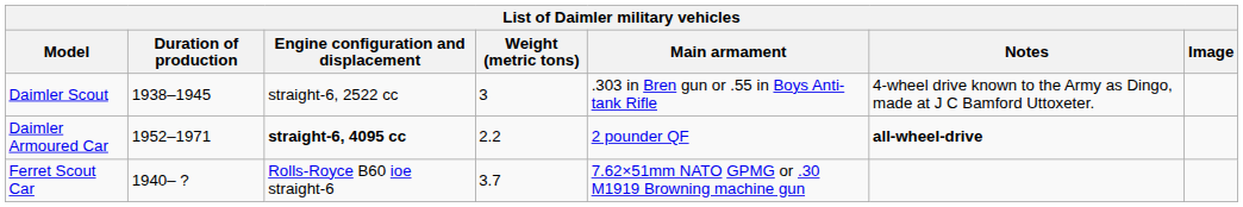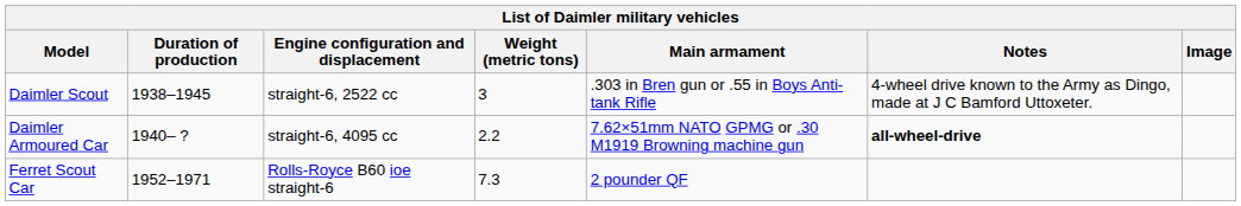 <table class="wikitable">
 <tr>
 <th colspan=10>List of Daimler military vehicles</th>
 </tr>
 <tr>
 <th>Model</th>
 <th>Duration of production</th>
 <th>Engine configuration and displacement</th>
 <th>Weight (metric tons)</th>
 <th>Main armament</th>
 <th>Notes</th>
 <th>Image</th>
 </tr>
 <tr>
 <td><a href='#'>Daimler Scout</a></td>
 <td>1938–1945</td>
 <td>straight-6, 2522 cc</td>
 <td>3</td>
 <td>.303 in <a href='#'>Bren</a> gun or .55 in <a href='#'>Boys Anti-tank Rifle</a></td>
 <td>4-wheel drive known to the Army as Dingo, made at J C Bamford Uttoxeter.</td>
 <td></td>
 </tr>
 <tr>
 <td><a href='#'>Daimler Armoured Car</a></td>
-<td>1952–1971</td>
-<td><strong>straight-6, 4095 cc</strong></td>
+<td>1940– ?</td>
+<td>straight-6, 4095 cc</td>
 <td>2.2</td>
-<td><a href='#'>2 pounder QF</a></td>
+<td><a href='#'>7.62×51mm NATO</a> <a href='#'>GPMG</a> or <a href='#'>.30 M1919 Browning machine gun</a></td>
 <td><strong>all-wheel-drive</strong></td>
 <td></td>
 </tr>
 <tr>
 <td><a href='#'>Ferret Scout Car</a></td>
-<td>1940– ?</td>
+<td>1952–1971</td>
 <td><a href='#'>Rolls-Royce</a> B60 <a href='#'>ioe</a> straight-6</td>
-<td>3.7</td>
-<td><a href='#'>7.62×51mm NATO</a> <a href='#'>GPMG</a> or <a href='#'>.30 M1919 Browning machine gun</a></td>
+<td>7.3</td>
+<td><a href='#'>2 pounder QF</a></td>
 <td></td>
 <td></td>
 </tr>
 </table>
